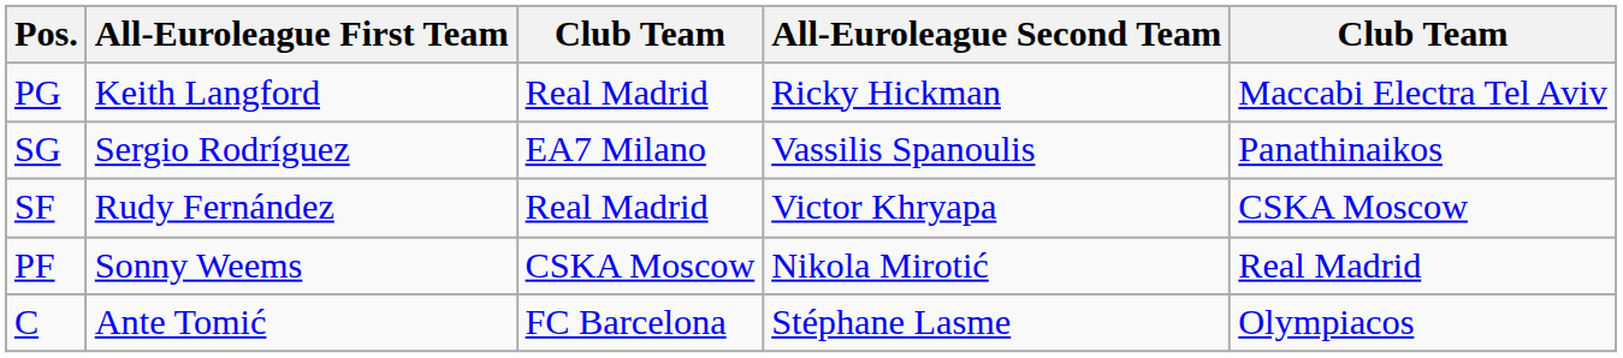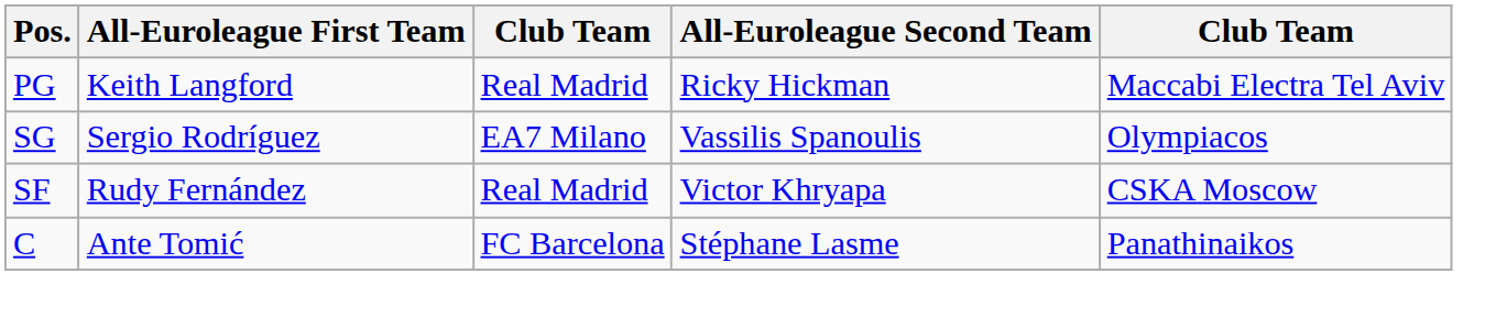 <table | class="wikitable sortable">
 <tr>
 <th>Pos.</th>
 <th>All-Euroleague First Team</th>
 <th>Club Team</th>
 <th>All-Euroleague Second Team</th>
 <th>Club Team</th>
 </tr>
 <tr>
 <td><a href='#'>PG</a></td>
 <td> <a href='#'>Keith Langford</a></td>
 <td> <a href='#'>Real Madrid</a></td>
 <td> <a href='#'>Ricky Hickman</a></td>
 <td> <a href='#'>Maccabi Electra Tel Aviv</a></td>
 </tr>
 <tr>
 <td><a href='#'>SG</a></td>
 <td> <a href='#'>Sergio Rodríguez</a></td>
 <td> <a href='#'>EA7 Milano</a></td>
 <td> <a href='#'>Vassilis Spanoulis</a></td>
-<td> <a href='#'>Panathinaikos</a></td>
+<td> <a href='#'>Olympiacos</a></td>
 </tr>
 <tr>
 <td><a href='#'>SF</a></td>
 <td> <a href='#'>Rudy Fernández</a></td>
 <td> <a href='#'>Real Madrid</a></td>
 <td> <a href='#'>Victor Khryapa</a></td>
 <td> <a href='#'>CSKA Moscow</a></td>
 </tr>
 <tr>
-<td><a href='#'>PF</a></td>
-<td> <a href='#'>Sonny Weems</a></td>
-<td> <a href='#'>CSKA Moscow</a></td>
-<td> <a href='#'>Nikola Mirotić</a></td>
-<td> <a href='#'>Real Madrid</a></td>
-</tr>
-<tr>
 <td><a href='#'>C</a></td>
 <td> <a href='#'>Ante Tomić</a></td>
 <td> <a href='#'>FC Barcelona</a></td>
 <td> <a href='#'>Stéphane Lasme</a></td>
-<td> <a href='#'>Olympiacos</a></td>
+<td> <a href='#'>Panathinaikos</a></td>
 </tr>
 </table>
